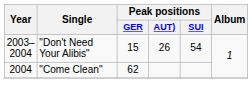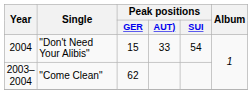 <table class="wikitable">
 <tr>
 <th align="center" rowspan="2" width="10">Year</th>
 <th align="center" rowspan="2" width="120">Single</th>
 <th align="center" colspan="3" width="30">Peak positions</th>
 <th align="center" rowspan="2" width="30">Album</th>
 </tr>
 <tr>
 <th scope="col" style="width:3em;font-size:90%;"><a href='#'>GER</a><br></th>
 <th scope="col" style="width:3em;font-size:90%;"><a href='#'>AUT)</a><br></th>
 <th scope="col" style="width:3em;font-size:90%;"><a href='#'>SUI</a><br></th>
 </tr>
 <tr>
-<td align="center" rowspan="1">2003–2004</td>
+<td align="center" rowspan="1">2004</td>
 <td>"Don't Need Your Alibis"</td>
 <td align="center">15</td>
-<td align="center">26</td>
+<td align="center">33</td>
 <td align="center">54</td>
 <td align="center" rowspan=2><em>1</em></td>
 </tr>
 <tr>
-<td align="center" rowspan="1">2004</td>
+<td align="center" rowspan="1">2003–2004</td>
 <td>"Come Clean"</td>
 <td align="center">62</td>
 <td align="center"></td>
 <td align="center"></td>
 </tr>
 <tr>
 </tr>
 </table>
